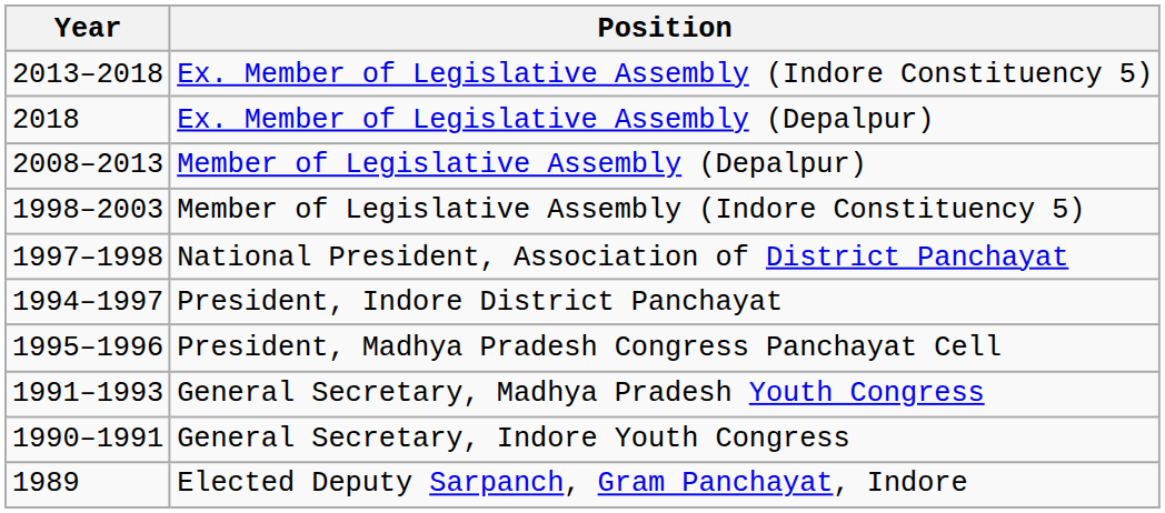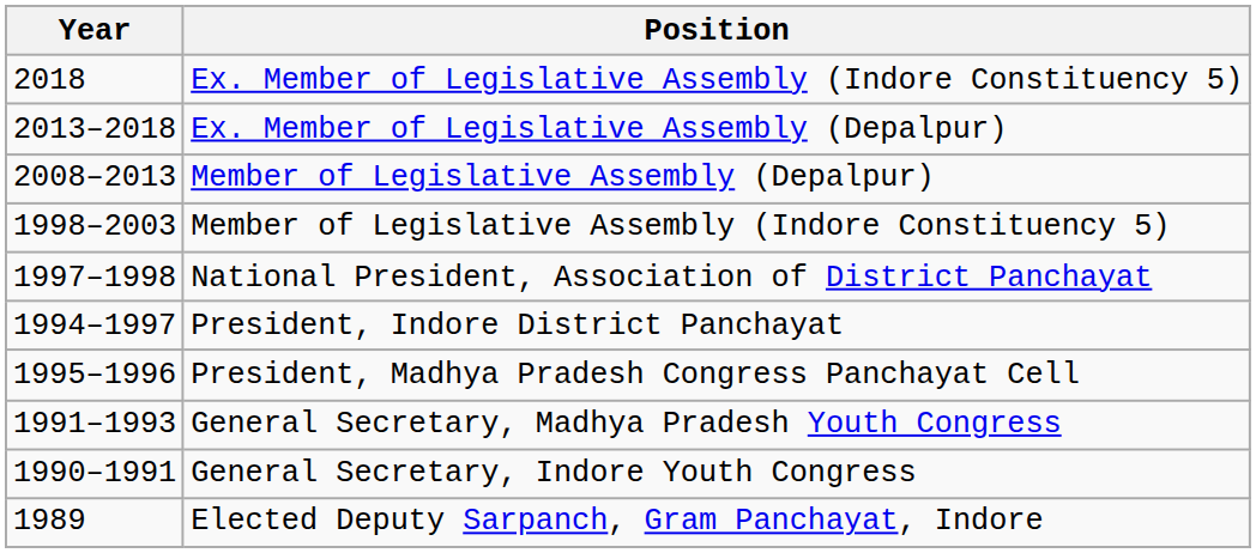 <table class="wikitable">
 <tr>
 <th>Year</th>
 <th>Position</th>
 </tr>
 <tr>
-<td>2013–2018</td>
+<td>2018</td>
 <td><a href='#'>Ex. Member of Legislative Assembly</a> (Indore Constituency 5)</td>
 </tr>
 <tr>
-<td>2018</td>
+<td>2013–2018</td>
 <td><a href='#'>Ex. Member of Legislative Assembly</a> (Depalpur)</td>
 </tr>
 <tr>
 <td>2008–2013</td>
 <td><a href='#'>Member of Legislative Assembly</a> (Depalpur)</td>
 </tr>
 <tr>
 <td>1998–2003</td>
 <td>Member of Legislative Assembly (Indore Constituency 5)</td>
 </tr>
 <tr>
 <td>1997–1998</td>
 <td>National President, Association of <a href='#'>District Panchayat</a></td>
 </tr>
 <tr>
 <td>1994–1997</td>
 <td>President, Indore District Panchayat</td>
 </tr>
 <tr>
 <td>1995–1996</td>
 <td>President, Madhya Pradesh Congress Panchayat Cell</td>
 </tr>
 <tr>
 <td>1991–1993</td>
 <td>General Secretary, Madhya Pradesh <a href='#'>Youth Congress</a></td>
 </tr>
 <tr>
 <td>1990–1991</td>
 <td>General Secretary, Indore Youth Congress</td>
 </tr>
 <tr>
 <td>1989</td>
 <td>Elected Deputy <a href='#'>Sarpanch</a>, <a href='#'>Gram Panchayat</a>, Indore</td>
 </tr>
 </table>
